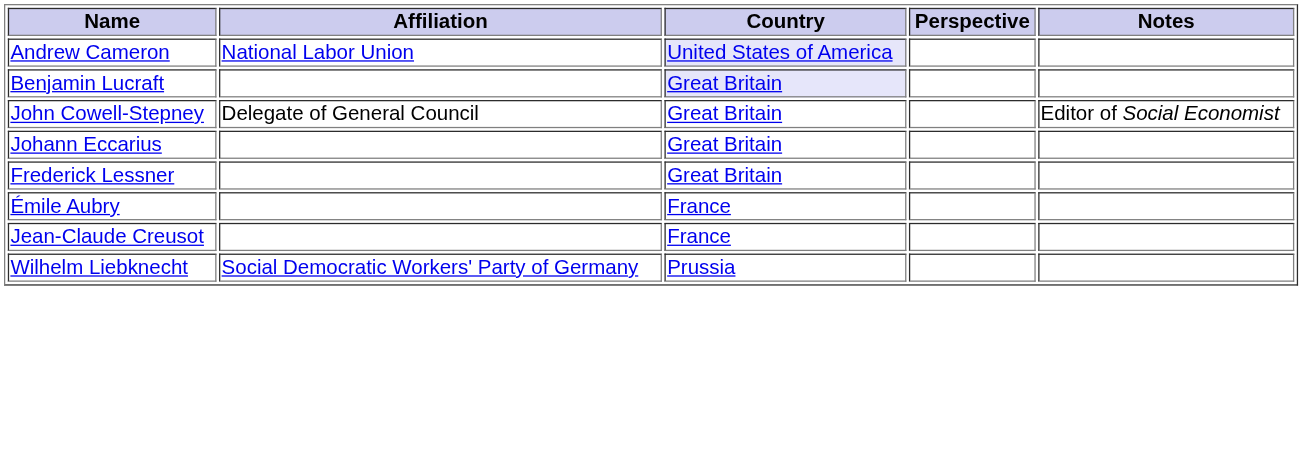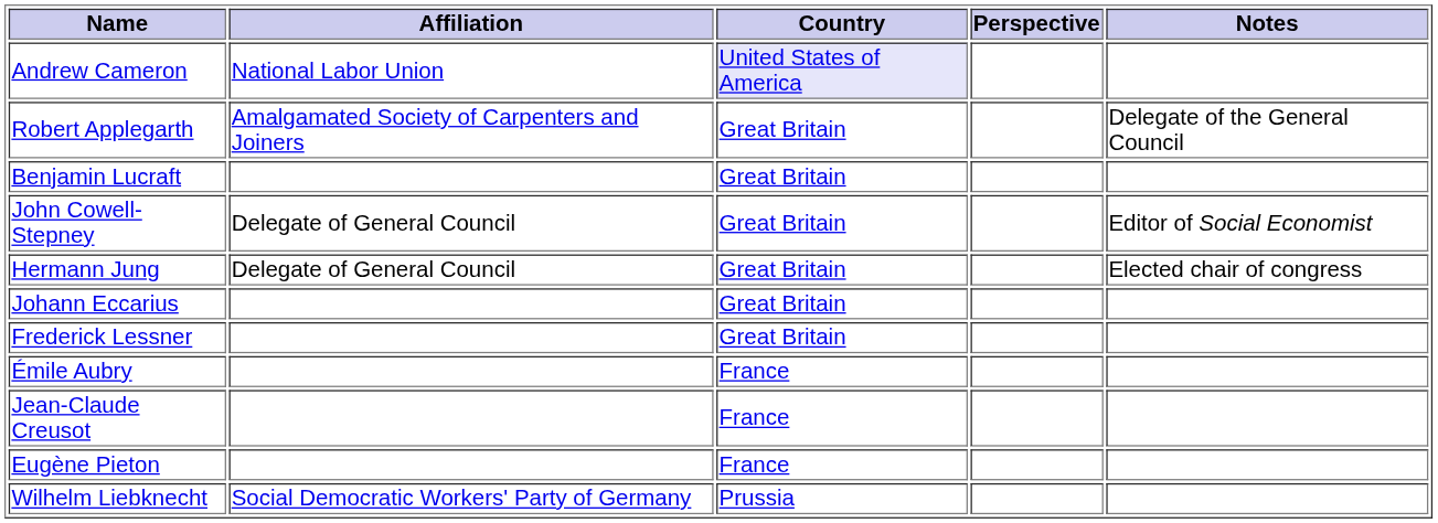 <table class="sortable" cellspacing="2" style="width:80%" border="1">
 <tr style="background-color:#ccccee;">
 <th>Name</th>
 <th>Affiliation</th>
 <th>Country</th>
 <th>Perspective</th>
 <th>Notes</th>
 </tr>
 <tr>
 <td><a href='#'>Andrew Cameron</a></td>
 <td><a href='#'>National Labor Union</a></td>
 <td style="background: lavender;"><a href='#'>United States of America</a></td>
 <td></td>
 <td></td>
 </tr>
 <tr>
+<td><a href='#'>Robert Applegarth</a></td>
+<td><a href='#'>Amalgamated Society of Carpenters and Joiners</a></td>
+<td><a href='#'>Great Britain</a></td>
+<td></td>
+<td>Delegate of the General Council</td>
+</tr>
+<tr>
 <td><a href='#'>Benjamin Lucraft</a></td>
 <td></td>
-<td style="background: lavender;"><a href='#'>Great Britain</a></td>
+<td><a href='#'>Great Britain</a></td>
 <td></td>
 <td></td>
 </tr>
 <tr>
 <td><a href='#'>John Cowell-Stepney</a></td>
 <td>Delegate of General Council</td>
 <td><a href='#'>Great Britain</a></td>
 <td></td>
 <td>Editor of <em>Social Economist</em></td>
+</tr>
+<tr>
+<td><a href='#'>Hermann Jung</a></td>
+<td>Delegate of General Council</td>
+<td><a href='#'>Great Britain</a></td>
+<td></td>
+<td>Elected chair of congress</td>
 </tr>
 <tr>
 <td><a href='#'>Johann Eccarius</a></td>
 <td></td>
 <td><a href='#'>Great Britain</a></td>
 <td></td>
 <td></td>
 </tr>
 <tr>
 <td><a href='#'>Frederick Lessner</a></td>
 <td></td>
 <td><a href='#'>Great Britain</a></td>
 <td></td>
 <td></td>
 </tr>
 <tr>
 <td><a href='#'>Émile Aubry</a></td>
 <td></td>
 <td><a href='#'>France</a></td>
 <td></td>
 <td></td>
 </tr>
 <tr>
 <td><a href='#'>Jean-Claude Creusot</a></td>
 <td></td>
 <td><a href='#'>France</a></td>
 <td></td>
 <td></td>
 </tr>
 <tr>
+<td><a href='#'>Eugène Pieton</a></td>
+<td></td>
+<td><a href='#'>France</a></td>
+<td></td>
+<td></td>
+</tr>
+<tr>
 <td><a href='#'>Wilhelm Liebknecht</a></td>
 <td><a href='#'>Social Democratic Workers' Party of Germany</a></td>
 <td><a href='#'>Prussia</a></td>
 <td></td>
 <td></td>
 </tr>
 </table>
